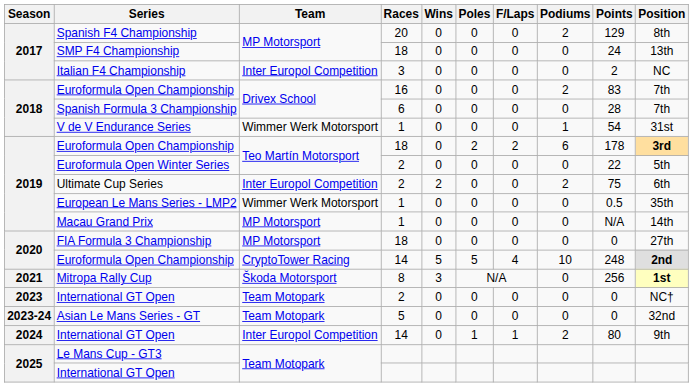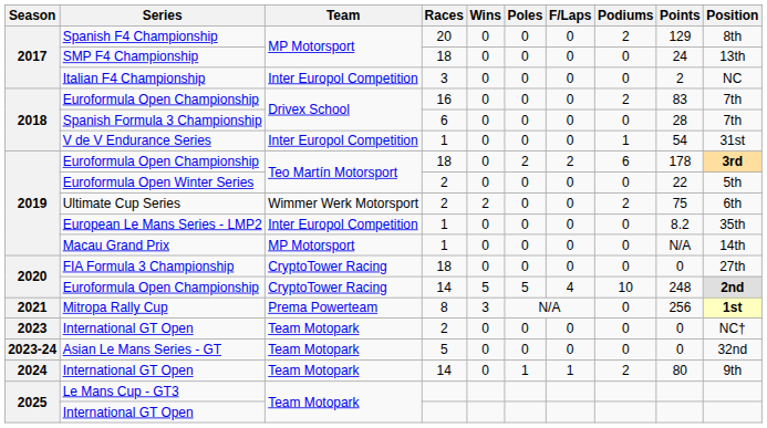 <table class="wikitable" style="font-size: 90%; text-align:center">
 <tr>
 <th>Season</th>
 <th>Series</th>
 <th>Team</th>
 <th>Races</th>
 <th>Wins</th>
 <th>Poles</th>
 <th>F/Laps</th>
 <th>Podiums</th>
 <th>Points</th>
 <th>Position</th>
 </tr>
 <tr>
 <th rowspan=3>2017</th>
 <td align=left><a href='#'>Spanish F4 Championship</a></td>
 <td align=left rowspan=2><a href='#'>MP Motorsport</a></td>
 <td>20</td>
 <td>0</td>
 <td>0</td>
 <td>0</td>
 <td>2</td>
 <td>129</td>
 <td>8th</td>
 </tr>
 <tr>
 <td align=left><a href='#'>SMP F4 Championship</a></td>
 <td>18</td>
 <td>0</td>
 <td>0</td>
 <td>0</td>
 <td>0</td>
 <td>24</td>
 <td>13th</td>
 </tr>
 <tr>
 <td align=left><a href='#'>Italian F4 Championship</a></td>
 <td align=left><a href='#'>Inter Europol Competition</a></td>
 <td>3</td>
 <td>0</td>
 <td>0</td>
 <td>0</td>
 <td>0</td>
 <td>2</td>
 <td>NC</td>
 </tr>
 <tr>
 <th rowspan=3>2018</th>
 <td align=left><a href='#'>Euroformula Open Championship</a></td>
 <td align=left rowspan=2><a href='#'>Drivex School</a></td>
 <td>16</td>
 <td>0</td>
 <td>0</td>
 <td>0</td>
 <td>2</td>
 <td>83</td>
 <td>7th</td>
 </tr>
 <tr>
 <td align=left><a href='#'>Spanish Formula 3 Championship</a></td>
 <td>6</td>
 <td>0</td>
 <td>0</td>
 <td>0</td>
 <td>0</td>
 <td>28</td>
 <td>7th</td>
 </tr>
 <tr>
 <td align=left><a href='#'>V de V Endurance Series</a></td>
-<td align=left>Wimmer Werk Motorsport</td>
+<td align=left><a href='#'>Inter Europol Competition</a></td>
 <td>1</td>
 <td>0</td>
 <td>0</td>
 <td>0</td>
 <td>1</td>
 <td>54</td>
 <td>31st</td>
 </tr>
 <tr>
 <th rowspan=5>2019</th>
 <td align=left><a href='#'>Euroformula Open Championship</a></td>
 <td rowspan=2 align=left><a href='#'>Teo Martín Motorsport</a></td>
 <td>18</td>
 <td>0</td>
 <td>2</td>
 <td>2</td>
 <td>6</td>
 <td>178</td>
 <td style="background:#FFDF9F;"><strong>3rd</strong></td>
 </tr>
 <tr>
 <td align=left><a href='#'>Euroformula Open Winter Series</a></td>
 <td>2</td>
 <td>0</td>
 <td>0</td>
 <td>0</td>
 <td>0</td>
 <td>22</td>
 <td>5th</td>
 </tr>
 <tr>
 <td align=left>Ultimate Cup Series</td>
-<td align=left><a href='#'>Inter Europol Competition</a></td>
+<td align=left>Wimmer Werk Motorsport</td>
 <td>2</td>
 <td>2</td>
 <td>0</td>
 <td>0</td>
 <td>2</td>
 <td>75</td>
 <td>6th</td>
 </tr>
 <tr>
 <td align=left><a href='#'>European Le Mans Series - LMP2</a></td>
-<td align=left>Wimmer Werk Motorsport</td>
+<td align=left><a href='#'>Inter Europol Competition</a></td>
 <td>1</td>
 <td>0</td>
 <td>0</td>
 <td>0</td>
 <td>0</td>
-<td>0.5</td>
+<td>8.2</td>
 <td>35th</td>
 </tr>
 <tr>
 <td align=left><a href='#'>Macau Grand Prix</a></td>
 <td align=left><a href='#'>MP Motorsport</a></td>
 <td>1</td>
 <td>0</td>
 <td>0</td>
 <td>0</td>
 <td>0</td>
 <td>N/A</td>
 <td>14th</td>
 </tr>
 <tr>
 <th rowspan=2>2020</th>
 <td align=left><a href='#'>FIA Formula 3 Championship</a></td>
-<td align=left><a href='#'>MP Motorsport</a></td>
+<td align=left><a href='#'>CryptoTower Racing</a></td>
 <td>18</td>
 <td>0</td>
 <td>0</td>
 <td>0</td>
 <td>0</td>
 <td>0</td>
 <td>27th</td>
 </tr>
 <tr>
 <td align=left><a href='#'>Euroformula Open Championship</a></td>
 <td align=left><a href='#'>CryptoTower Racing</a></td>
 <td>14</td>
 <td>5</td>
 <td>5</td>
 <td>4</td>
 <td>10</td>
 <td>248</td>
 <td style="background:#DFDFDF;"><strong>2nd</strong></td>
 </tr>
 <tr>
 <th>2021</th>
 <td align=left><a href='#'>Mitropa Rally Cup</a></td>
-<td align=left><a href='#'>Škoda Motorsport</a></td>
+<td align=left><a href='#'>Prema Powerteam</a></td>
 <td>8</td>
 <td>3</td>
 <td colspan="2">N/A</td>
 <td>0</td>
 <td>256</td>
 <td style="background:#FFFFBF;"><strong>1st</strong></td>
 </tr>
 <tr>
 <th>2023</th>
 <td align=left><a href='#'>International GT Open</a></td>
 <td align=left><a href='#'>Team Motopark</a></td>
 <td>2</td>
 <td>0</td>
 <td>0</td>
 <td>0</td>
 <td>0</td>
 <td>0</td>
 <td>NC†</td>
 </tr>
 <tr>
 <th>2023-24</th>
 <td align=left><a href='#'>Asian Le Mans Series - GT</a></td>
 <td align=left><a href='#'>Team Motopark</a></td>
 <td>5</td>
 <td>0</td>
 <td>0</td>
 <td>0</td>
 <td>0</td>
 <td>0</td>
 <td>32nd</td>
 </tr>
 <tr>
 <th>2024</th>
 <td align=left><a href='#'>International GT Open</a></td>
-<td align=left><a href='#'>Inter Europol Competition</a></td>
+<td align=left><a href='#'>Team Motopark</a></td>
 <td>14</td>
 <td>0</td>
 <td>1</td>
 <td>1</td>
 <td>2</td>
 <td>80</td>
 <td>9th</td>
 </tr>
 <tr>
 <th rowspan="2">2025</th>
 <td align=left><a href='#'>Le Mans Cup - GT3</a></td>
 <td rowspan="2" align="left"><a href='#'>Team Motopark</a></td>
 <td></td>
 <td></td>
 <td></td>
 <td></td>
 <td></td>
 <td></td>
 <td></td>
 </tr>
 <tr>
 <td align=left><a href='#'>International GT Open</a></td>
 <td></td>
 <td></td>
 <td></td>
 <td></td>
 <td></td>
 <td></td>
 <td></td>
 </tr>
 </table>
